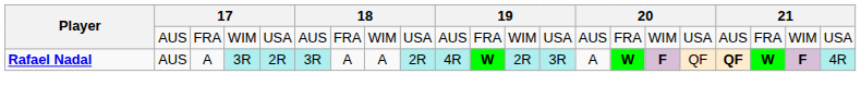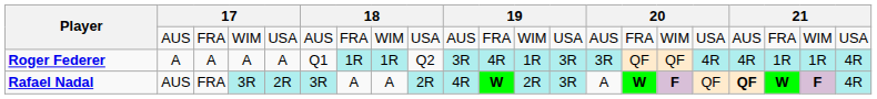 <table class=wikitable style=text-align:center;font-size:85%>
 <tr>
 <th rowspan="2" style="width:140px;">Player</th>
 <th colspan=4>17</th>
 <th colspan=4>18</th>
 <th colspan=4>19</th>
 <th colspan=4>20</th>
 <th colspan=4>21</th>
 </tr>
 <tr>
 <td>AUS</td>
 <td>FRA</td>
 <td>WIM</td>
 <td>USA</td>
 <td>AUS</td>
 <td>FRA</td>
 <td>WIM</td>
 <td>USA</td>
 <td>AUS</td>
 <td>FRA</td>
 <td>WIM</td>
 <td>USA</td>
 <td>AUS</td>
 <td>FRA</td>
 <td>WIM</td>
 <td>USA</td>
 <td>AUS</td>
 <td>FRA</td>
 <td>WIM</td>
 <td>USA</td>
 </tr>
 <tr>
+<td align=left> <strong><a href='#'>Roger Federer</a></strong></td>
+<td>A</td>
+<td>A</td>
+<td>A</td>
+<td>A</td>
+<td>Q1</td>
+<td style="background:#afeeee;">1R</td>
+<td style="background:#afeeee;">1R</td>
+<td>Q2</td>
+<td style="background:#afeeee;">3R</td>
+<td style="background:#afeeee;">4R</td>
+<td style="background:#afeeee;">1R</td>
+<td style="background:#afeeee;">3R</td>
+<td style="background:#afeeee;">3R</td>
+<td style="background:#ffebcd;">QF</td>
+<td style="background:#ffebcd;">QF</td>
+<td style="background:#afeeee;">4R</td>
+<td style="background:#afeeee;">4R</td>
+<td style="background:#afeeee;">1R</td>
+<td style="background:#afeeee;">1R</td>
+<td style="background:#afeeee;">4R</td>
+</tr>
+<tr>
 <td align=left> <strong><a href='#'>Rafael Nadal</a></strong></td>
 <td>AUS</td>
-<td>A</td>
+<td>FRA</td>
 <td style="background:#afeeee;">3R</td>
 <td style="background:#afeeee;">2R</td>
 <td style="background:#afeeee;">3R</td>
 <td>A</td>
 <td>A</td>
 <td style="background:#afeeee;">2R</td>
 <td style="background:#afeeee;">4R</td>
 <td bgcolor=lime><strong>W</strong></td>
 <td style="background:#afeeee;">2R</td>
 <td style="background:#afeeee;">3R</td>
 <td>A</td>
 <td bgcolor=lime><strong>W</strong></td>
 <td style="background:thistle;"><strong>F</strong></td>
 <td style="background:#ffebcd;">QF</td>
 <td style="background:#ffebcd;"><strong>QF</strong></td>
 <td bgcolor=lime><strong>W</strong></td>
 <td style="background:thistle;"><strong>F</strong></td>
 <td style="background:#afeeee;">4R</td>
 </tr>
 </table>
